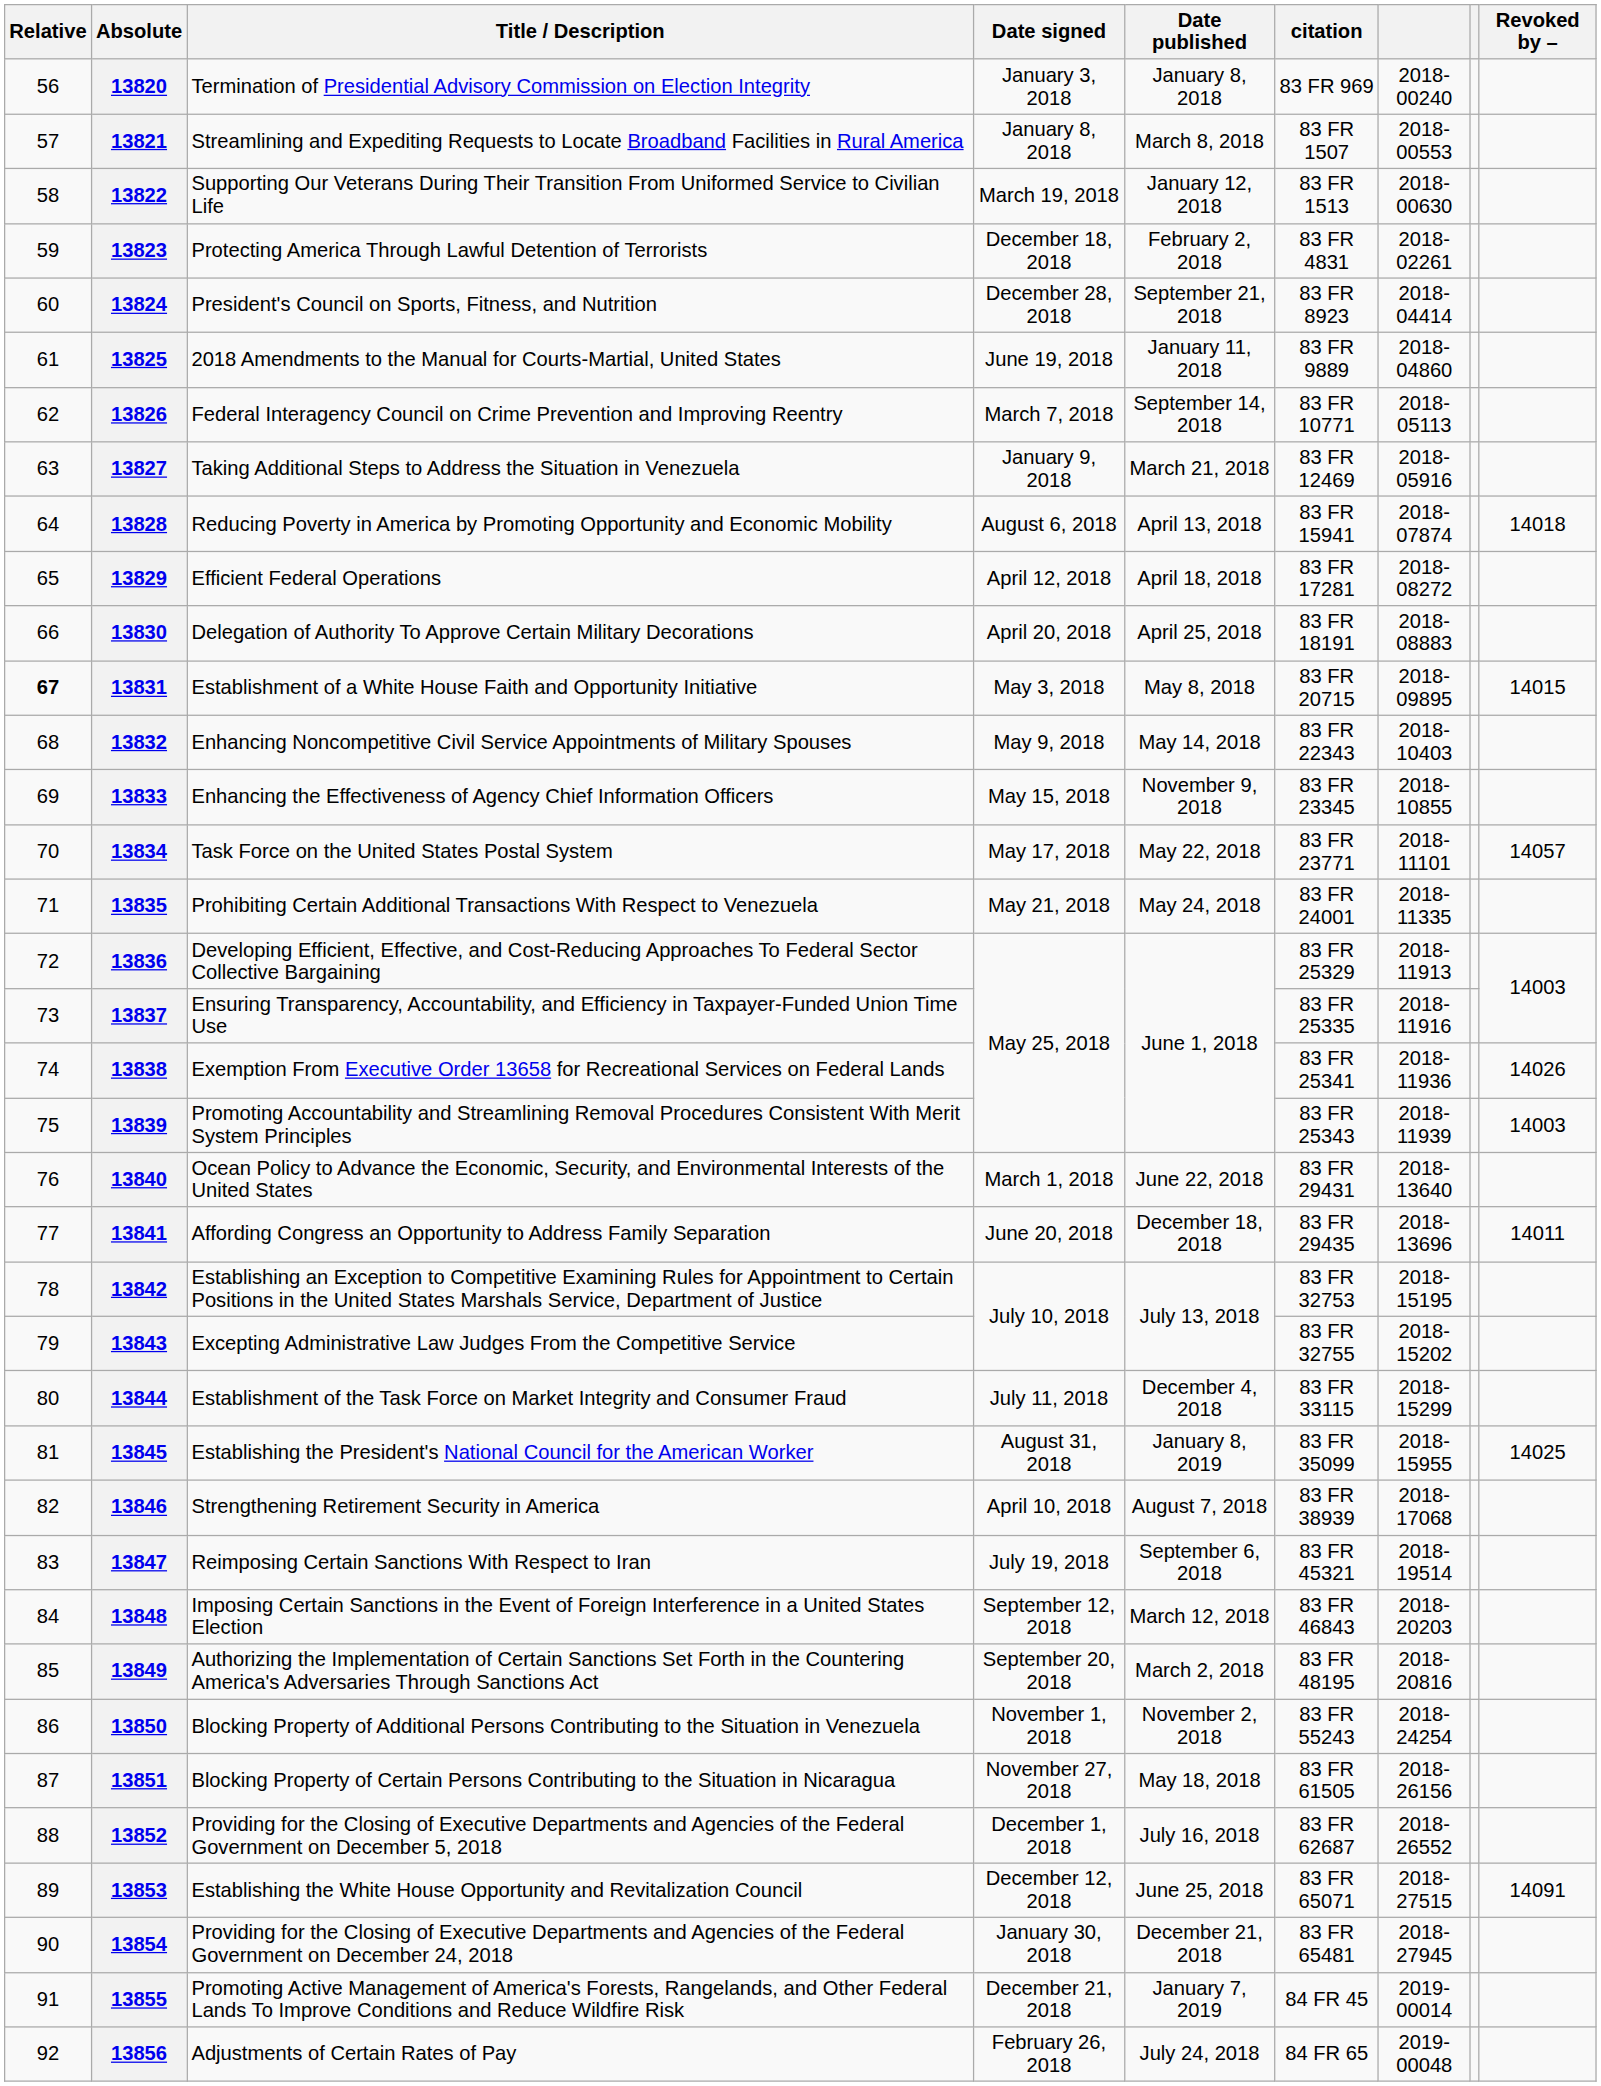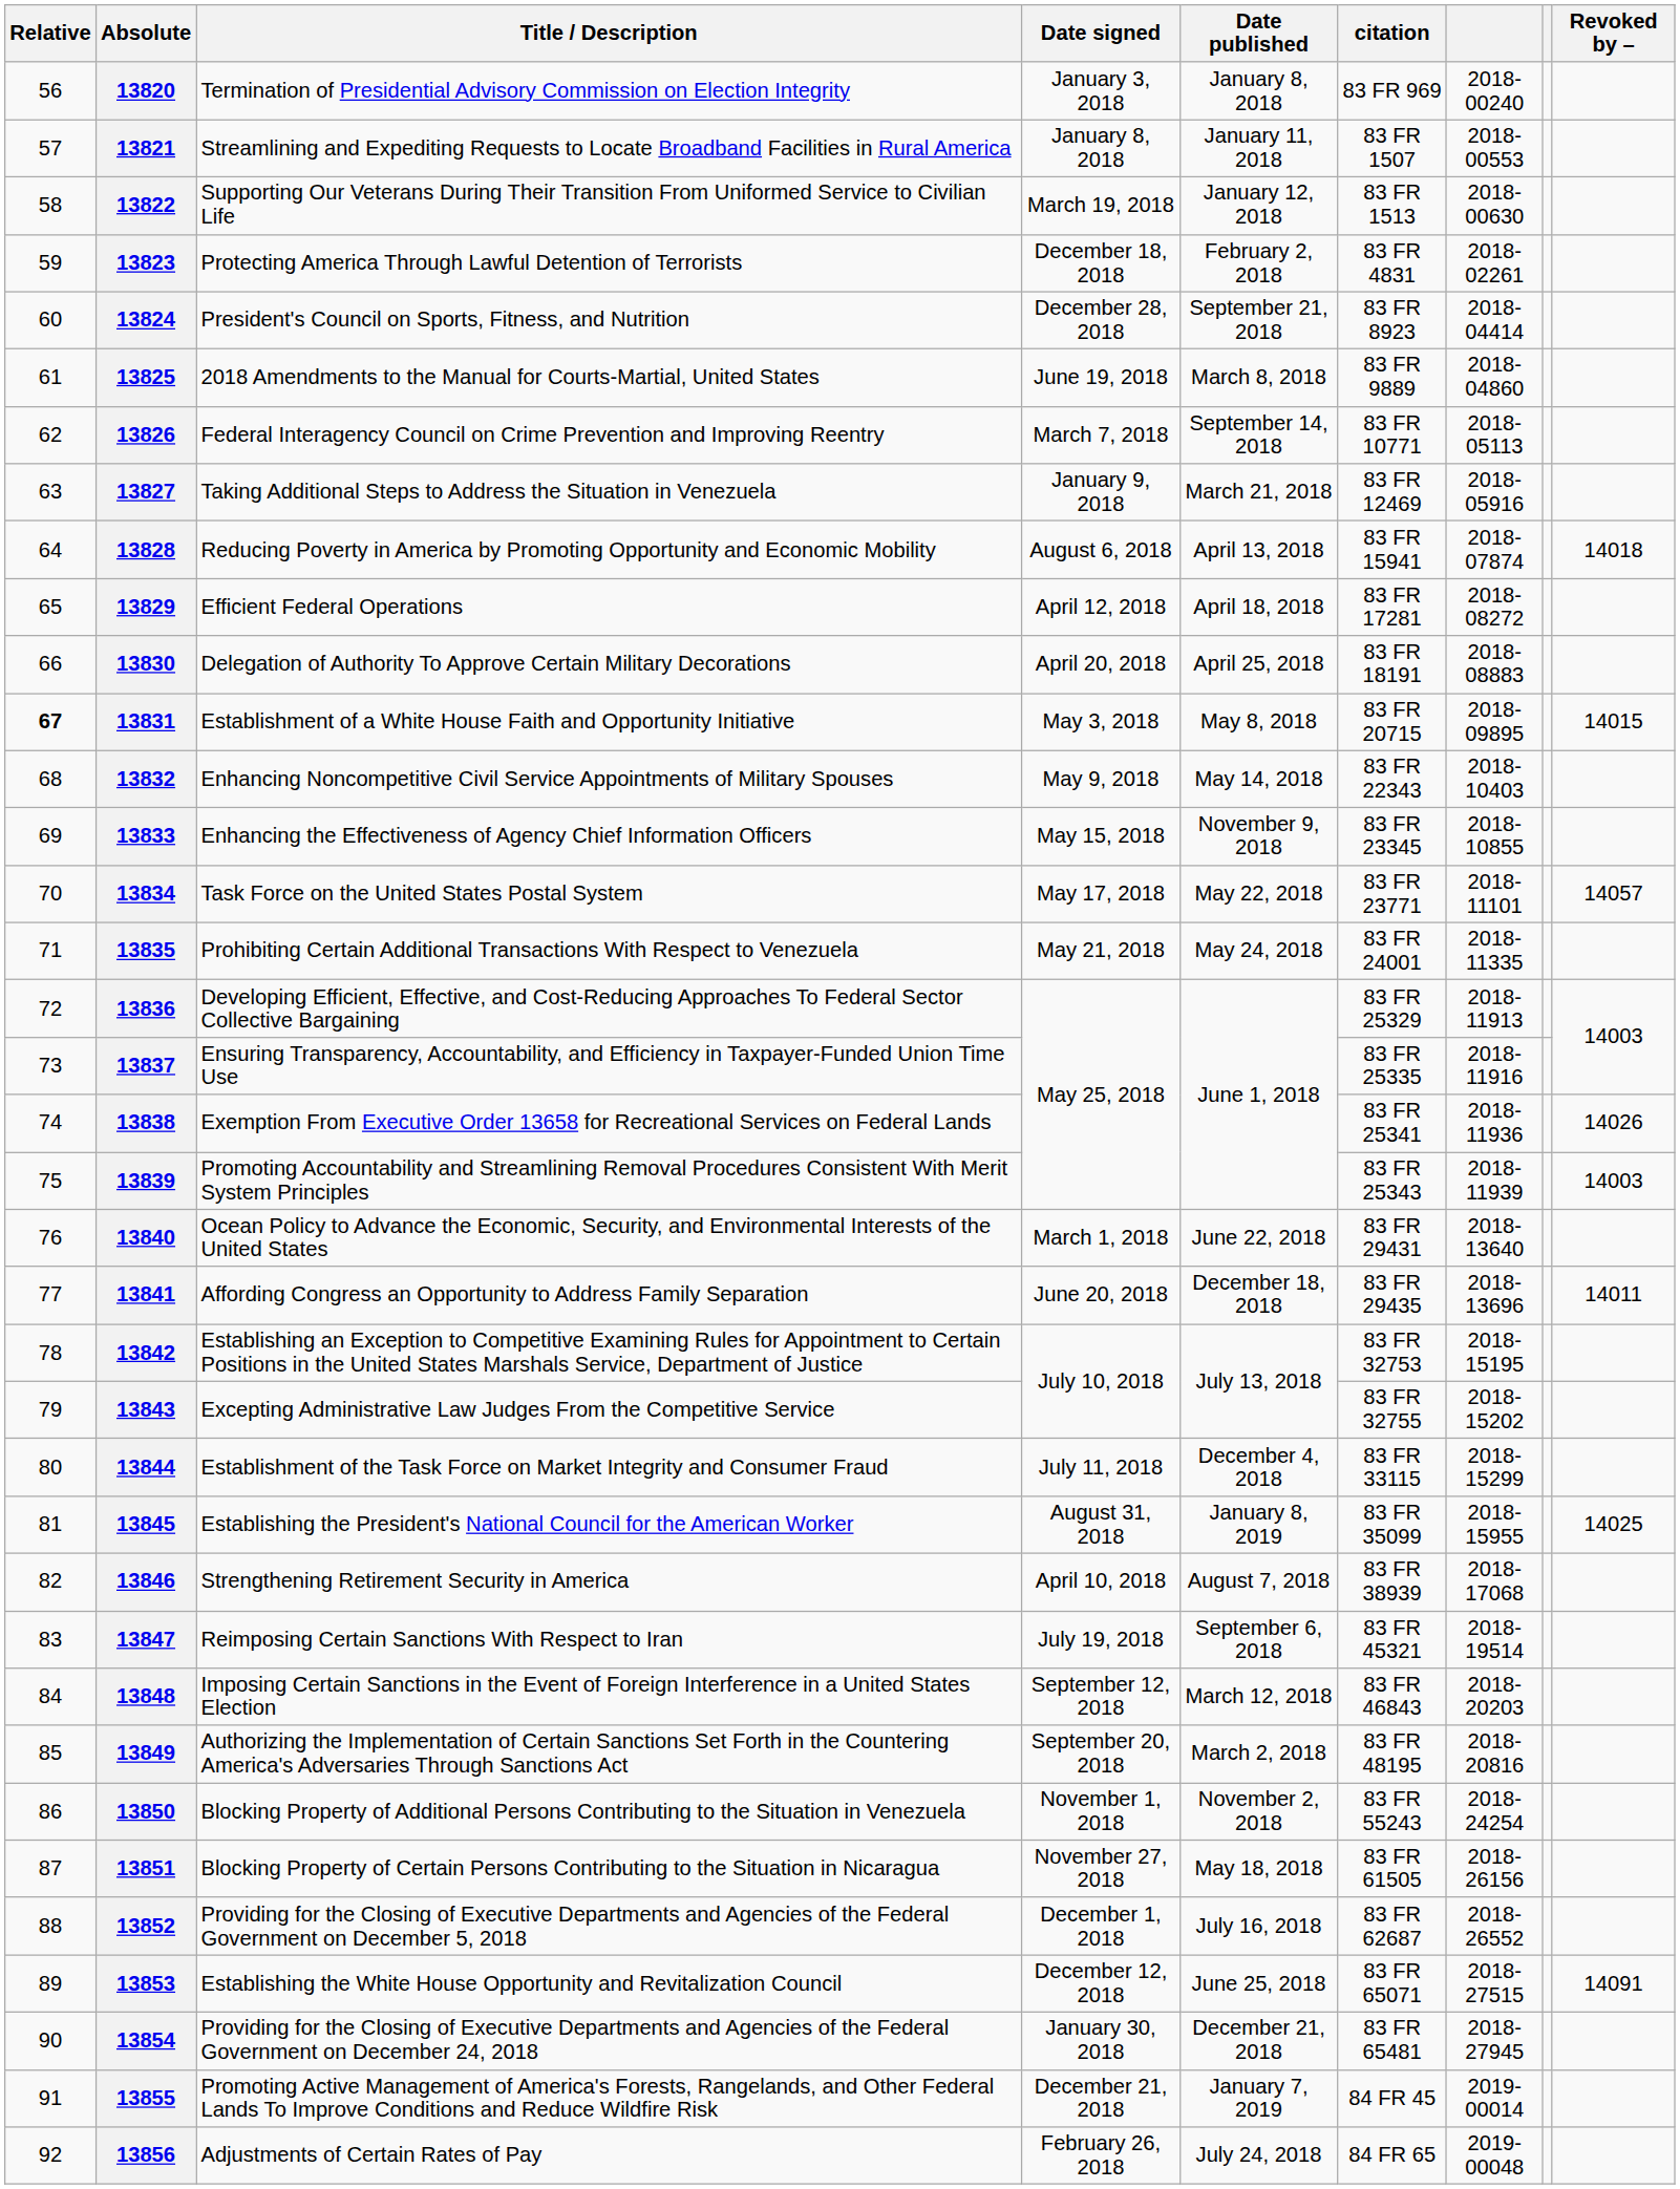 <table class="wikitable sortable plainrowheaders" style="width:100%">
 <tr style="text-align:center">
 <th>Relative </th>
 <th>Absolute </th>
 <th>Title / Description</th>
 <th>Date signed</th>
 <th>Date published</th>
 <th> citation</th>
 <th>  </th>
 <th class="unsortable"></th>
 <th>Revoked by –  </th>
 </tr>
 <tr style="text-align:center">
 <td>56</td>
 <th><a href='#'>13820</a></th>
 <td style="text-align:left">Termination of <a href='#'>Presidential Advisory Commission on Election Integrity</a></td>
 <td>January 3, 2018</td>
 <td>January 8, 2018</td>
 <td>83 FR 969</td>
 <td>2018-00240</td>
 <td></td>
 <td></td>
 </tr>
 <tr style="text-align:center">
 <td>57</td>
 <th><a href='#'>13821</a></th>
 <td style="text-align:left">Streamlining and Expediting Requests to Locate <a href='#'>Broadband</a> Facilities in <a href='#'>Rural America</a></td>
 <td>January 8, 2018</td>
-<td>March 8, 2018</td>
+<td>January 11, 2018</td>
 <td>83 FR 1507</td>
 <td>2018-00553</td>
 <td></td>
 <td></td>
 </tr>
 <tr style="text-align:center">
 <td>58</td>
 <th><a href='#'>13822</a></th>
 <td style="text-align:left">Supporting Our Veterans During Their Transition From Uniformed Service to Civilian Life</td>
 <td>March 19, 2018</td>
 <td>January 12, 2018</td>
 <td>83 FR 1513</td>
 <td>2018-00630</td>
 <td></td>
 <td></td>
 </tr>
 <tr style="text-align:center">
 <td>59</td>
 <th><a href='#'>13823</a></th>
 <td style="text-align:left">Protecting America Through Lawful Detention of Terrorists</td>
 <td>December 18, 2018</td>
 <td>February 2, 2018</td>
 <td>83 FR 4831</td>
 <td>2018-02261</td>
 <td></td>
 <td></td>
 </tr>
 <tr style="text-align:center">
 <td>60</td>
 <th><a href='#'>13824</a></th>
 <td style="text-align:left">President's Council on Sports, Fitness, and Nutrition</td>
 <td>December 28, 2018</td>
 <td>September 21, 2018</td>
 <td>83 FR 8923</td>
 <td>2018-04414</td>
 <td></td>
 <td></td>
 </tr>
 <tr style="text-align:center">
 <td>61</td>
 <th><a href='#'>13825</a></th>
 <td style="text-align:left">2018 Amendments to the Manual for Courts-Martial, United States</td>
 <td>June 19, 2018</td>
-<td>January 11, 2018</td>
+<td>March 8, 2018</td>
 <td>83 FR 9889</td>
 <td>2018-04860</td>
 <td></td>
 <td></td>
 </tr>
 <tr style="text-align:center">
 <td>62</td>
 <th><a href='#'>13826</a></th>
 <td style="text-align:left">Federal Interagency Council on Crime Prevention and Improving Reentry</td>
 <td>March 7, 2018</td>
 <td>September 14, 2018</td>
 <td>83 FR 10771</td>
 <td>2018-05113</td>
 <td></td>
 <td></td>
 </tr>
 <tr style="text-align:center">
 <td>63</td>
 <th><a href='#'>13827</a></th>
 <td style="text-align:left">Taking Additional Steps to Address the Situation in Venezuela</td>
 <td>January 9, 2018</td>
 <td>March 21, 2018</td>
 <td>83 FR 12469</td>
 <td>2018-05916</td>
 <td></td>
 <td></td>
 </tr>
 <tr style="text-align:center">
 <td>64</td>
 <th><a href='#'>13828</a></th>
 <td style="text-align:left">Reducing Poverty in America by Promoting Opportunity and Economic Mobility</td>
 <td>August 6, 2018</td>
 <td>April 13, 2018</td>
 <td>83 FR 15941</td>
 <td>2018-07874</td>
 <td></td>
 <td>14018</td>
 </tr>
 <tr style="text-align:center">
 <td>65</td>
 <th><a href='#'>13829</a></th>
 <td style="text-align:left">Efficient Federal Operations</td>
 <td>April 12, 2018</td>
 <td>April 18, 2018</td>
 <td>83 FR 17281</td>
 <td>2018-08272</td>
 <td></td>
 <td></td>
 </tr>
 <tr style="text-align:center">
 <td>66</td>
 <th><a href='#'>13830</a></th>
 <td style="text-align:left">Delegation of Authority To Approve Certain Military Decorations</td>
 <td>April 20, 2018</td>
 <td>April 25, 2018</td>
 <td>83 FR 18191</td>
 <td>2018-08883</td>
 <td></td>
 <td></td>
 </tr>
 <tr style="text-align:center">
 <td><strong>67</strong></td>
 <th><a href='#'>13831</a></th>
 <td style="text-align:left">Establishment of a White House Faith and Opportunity Initiative</td>
 <td>May 3, 2018</td>
 <td>May 8, 2018</td>
 <td>83 FR 20715</td>
 <td>2018-09895</td>
 <td></td>
 <td>14015</td>
 </tr>
 <tr style="text-align:center">
 <td>68</td>
 <th><a href='#'>13832</a></th>
 <td style="text-align:left">Enhancing Noncompetitive Civil Service Appointments of Military Spouses</td>
 <td>May 9, 2018</td>
 <td>May 14, 2018</td>
 <td>83 FR 22343</td>
 <td>2018-10403</td>
 <td></td>
 <td></td>
 </tr>
 <tr style="text-align:center">
 <td>69</td>
 <th><a href='#'>13833</a></th>
 <td style="text-align:left">Enhancing the Effectiveness of Agency Chief Information Officers</td>
 <td>May 15, 2018</td>
 <td>November 9, 2018</td>
 <td>83 FR 23345</td>
 <td>2018-10855</td>
 <td></td>
 <td></td>
 </tr>
 <tr style="text-align:center">
 <td>70</td>
 <th><a href='#'>13834</a></th>
 <td style="text-align:left">Task Force on the United States Postal System</td>
 <td>May 17, 2018</td>
 <td>May 22, 2018</td>
 <td>83 FR 23771</td>
 <td>2018-11101</td>
 <td></td>
 <td>14057</td>
 </tr>
 <tr style="text-align:center">
 <td>71</td>
 <th><a href='#'>13835</a></th>
 <td style="text-align:left">Prohibiting Certain Additional Transactions With Respect to Venezuela</td>
 <td>May 21, 2018</td>
 <td>May 24, 2018</td>
 <td>83 FR 24001</td>
 <td>2018-11335</td>
 <td></td>
 <td></td>
 </tr>
 <tr style="text-align:center">
 <td>72</td>
 <th><a href='#'>13836</a></th>
 <td style="text-align:left">Developing Efficient, Effective, and Cost-Reducing Approaches To Federal Sector Collective Bargaining</td>
 <td rowspan=4>May 25, 2018</td>
 <td rowspan=4>June 1, 2018</td>
 <td>83 FR 25329</td>
 <td>2018-11913</td>
 <td></td>
 <td rowspan=2>14003</td>
 </tr>
 <tr style="text-align:center">
 <td>73</td>
 <th><a href='#'>13837</a></th>
 <td style="text-align:left">Ensuring Transparency, Accountability, and Efficiency in Taxpayer-Funded Union Time Use</td>
 <td>83 FR 25335</td>
 <td>2018-11916</td>
 <td></td>
 </tr>
 <tr style="text-align:center">
 <td>74</td>
 <th><a href='#'>13838</a></th>
 <td style="text-align:left">Exemption From <a href='#'>Executive Order 13658</a> for Recreational Services on Federal Lands</td>
 <td>83 FR 25341</td>
 <td>2018-11936</td>
 <td></td>
 <td>14026</td>
 </tr>
 <tr style="text-align:center">
 <td>75</td>
 <th><a href='#'>13839</a></th>
 <td style="text-align:left">Promoting Accountability and Streamlining Removal Procedures Consistent With Merit System Principles</td>
 <td>83 FR 25343</td>
 <td>2018-11939</td>
 <td></td>
 <td>14003</td>
 </tr>
 <tr style="text-align:center">
 <td>76</td>
 <th><a href='#'>13840</a></th>
 <td style="text-align:left">Ocean Policy to Advance the Economic, Security, and Environmental Interests of the United States</td>
 <td>March 1, 2018</td>
 <td>June 22, 2018</td>
 <td>83 FR 29431</td>
 <td>2018-13640</td>
 <td></td>
 <td></td>
 </tr>
 <tr style="text-align:center">
 <td>77</td>
 <th><a href='#'>13841</a></th>
 <td style="text-align:left">Affording Congress an Opportunity to Address Family Separation</td>
 <td>June 20, 2018</td>
 <td>December 18, 2018</td>
 <td>83 FR 29435</td>
 <td>2018-13696</td>
 <td></td>
 <td>14011</td>
 </tr>
 <tr style="text-align:center">
 <td>78</td>
 <th><a href='#'>13842</a></th>
 <td style="text-align:left">Establishing an Exception to Competitive Examining Rules for Appointment to Certain Positions in the United States Marshals Service, Department of Justice</td>
 <td rowspan=2>July 10, 2018</td>
 <td rowspan=2>July 13, 2018</td>
 <td>83 FR 32753</td>
 <td>2018-15195</td>
 <td></td>
 <td></td>
 </tr>
 <tr style="text-align:center">
 <td>79</td>
 <th><a href='#'>13843</a></th>
 <td style="text-align:left">Excepting Administrative Law Judges From the Competitive Service</td>
 <td>83 FR 32755</td>
 <td>2018-15202</td>
 <td></td>
 <td></td>
 </tr>
 <tr style="text-align:center">
 <td>80</td>
 <th><a href='#'>13844</a></th>
 <td style="text-align:left">Establishment of the Task Force on Market Integrity and Consumer Fraud</td>
 <td>July 11, 2018</td>
 <td>December 4, 2018</td>
 <td>83 FR 33115</td>
 <td>2018-15299</td>
 <td></td>
 <td></td>
 </tr>
 <tr style="text-align:center">
 <td>81</td>
 <th><a href='#'>13845</a></th>
 <td style="text-align:left">Establishing the President's <a href='#'>National Council for the American Worker</a></td>
 <td>August 31, 2018</td>
 <td>January 8, 2019</td>
 <td>83 FR 35099</td>
 <td>2018-15955</td>
 <td></td>
 <td>14025</td>
 </tr>
 <tr style="text-align:center">
 <td>82</td>
 <th><a href='#'>13846</a></th>
 <td style="text-align:left">Strengthening Retirement Security in America</td>
 <td>April 10, 2018</td>
 <td>August 7, 2018</td>
 <td>83 FR 38939</td>
 <td>2018-17068</td>
 <td></td>
 <td></td>
 </tr>
 <tr style="text-align:center">
 <td>83</td>
 <th><a href='#'>13847</a></th>
 <td style="text-align:left">Reimposing Certain Sanctions With Respect to Iran</td>
 <td>July 19, 2018</td>
 <td>September 6, 2018</td>
 <td>83 FR 45321</td>
 <td>2018-19514</td>
 <td></td>
 <td></td>
 </tr>
 <tr style="text-align:center">
 <td>84</td>
 <th><a href='#'>13848</a></th>
 <td style="text-align:left">Imposing Certain Sanctions in the Event of Foreign Interference in a United States Election</td>
 <td>September 12, 2018</td>
 <td>March 12, 2018</td>
 <td>83 FR 46843</td>
 <td>2018-20203</td>
 <td></td>
 <td></td>
 </tr>
 <tr style="text-align:center">
 <td>85</td>
 <th><a href='#'>13849</a></th>
 <td style="text-align:left">Authorizing the Implementation of Certain Sanctions Set Forth in the Countering America's Adversaries Through Sanctions Act</td>
 <td>September 20, 2018</td>
 <td>March 2, 2018</td>
 <td>83 FR 48195</td>
 <td>2018-20816</td>
 <td></td>
 <td></td>
 </tr>
 <tr style="text-align:center">
 <td>86</td>
 <th><a href='#'>13850</a></th>
 <td style="text-align:left">Blocking Property of Additional Persons Contributing to the Situation in Venezuela</td>
 <td>November 1, 2018</td>
 <td>November 2, 2018</td>
 <td>83 FR 55243</td>
 <td>2018-24254</td>
 <td></td>
 <td></td>
 </tr>
 <tr style="text-align:center">
 <td>87</td>
 <th><a href='#'>13851</a></th>
 <td style="text-align:left">Blocking Property of Certain Persons Contributing to the Situation in Nicaragua</td>
 <td>November 27, 2018</td>
 <td>May 18, 2018</td>
 <td>83 FR 61505</td>
 <td>2018-26156</td>
 <td></td>
 <td></td>
 </tr>
 <tr style="text-align:center">
 <td>88</td>
 <th><a href='#'>13852</a></th>
 <td style="text-align:left">Providing for the Closing of Executive Departments and Agencies of the Federal Government on December 5, 2018</td>
 <td>December 1, 2018</td>
 <td>July 16, 2018</td>
 <td>83 FR 62687</td>
 <td>2018-26552</td>
 <td></td>
 <td></td>
 </tr>
 <tr style="text-align:center">
 <td>89</td>
 <th><a href='#'>13853</a></th>
 <td style="text-align:left">Establishing the White House Opportunity and Revitalization Council</td>
 <td>December 12, 2018</td>
 <td>June 25, 2018</td>
 <td>83 FR 65071</td>
 <td>2018-27515</td>
 <td></td>
 <td>14091</td>
 </tr>
 <tr style="text-align:center">
 <td>90</td>
 <th><a href='#'>13854</a></th>
 <td style="text-align:left">Providing for the Closing of Executive Departments and Agencies of the Federal Government on December 24, 2018</td>
 <td>January 30, 2018</td>
 <td>December 21, 2018</td>
 <td>83 FR 65481</td>
 <td>2018-27945</td>
 <td></td>
 <td></td>
 </tr>
 <tr style="text-align:center">
 <td>91</td>
 <th><a href='#'>13855</a></th>
 <td style="text-align:left">Promoting Active Management of America's Forests, Rangelands, and Other Federal Lands To Improve Conditions and Reduce Wildfire Risk</td>
 <td>December 21, 2018</td>
 <td>January 7, 2019</td>
 <td>84 FR 45</td>
 <td>2019-00014</td>
 <td></td>
 <td></td>
 </tr>
 <tr style="text-align:center">
 <td>92</td>
 <th><a href='#'>13856</a></th>
 <td style="text-align:left">Adjustments of Certain Rates of Pay</td>
 <td>February 26, 2018</td>
 <td>July 24, 2018</td>
 <td>84 FR 65</td>
 <td>2019-00048</td>
 <td></td>
 <td></td>
 </tr>
 </table>
